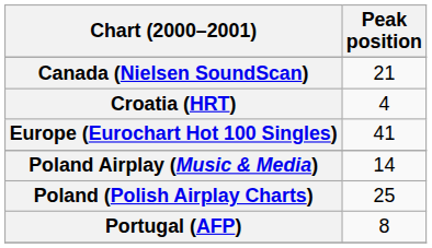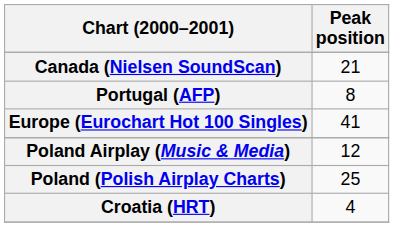 <table class="wikitable sortable plainrowheaders" style="text-align:center">
 <tr>
 <th scope="col">Chart (2000–2001)</th>
 <th scope="col">Peak<br>position</th>
 </tr>
 <tr>
 </tr>
 <tr>
 </tr>
 <tr>
 <th scope="row">Canada (<a href='#'>Nielsen SoundScan</a>)</th>
 <td>21</td>
 </tr>
 <tr>
-<th scope="row">Croatia (<a href='#'>HRT</a>)</th>
-<td>4</td>
+<th scope="row">Portugal (<a href='#'>AFP</a>)</th>
+<td>8</td>
 </tr>
 <tr>
 <th scope="row">Europe (<a href='#'>Eurochart Hot 100 Singles</a>)</th>
 <td>41</td>
 </tr>
 <tr>
 </tr>
 <tr>
 </tr>
 <tr>
 </tr>
 <tr>
 </tr>
 <tr>
 <th scope="row">Poland Airplay (<em><a href='#'>Music & Media</a></em>)</th>
-<td>14</td>
+<td>12</td>
 </tr>
 <tr>
 <th scope="row">Poland (<a href='#'>Polish Airplay Charts</a>)</th>
 <td>25</td>
 </tr>
 <tr>
-<th scope="row">Portugal (<a href='#'>AFP</a>)</th>
-<td>8</td>
+<th scope="row">Croatia (<a href='#'>HRT</a>)</th>
+<td>4</td>
 </tr>
 <tr>
 </tr>
 <tr>
 </tr>
 <tr>
 </tr>
 <tr>
 </tr>
 <tr>
 </tr>
 <tr>
 </tr>
 <tr>
 </tr>
 <tr>
 </tr>
 <tr>
 </tr>
 <tr>
 </tr>
 <tr>
 </tr>
 <tr>
 </tr>
 </table>
